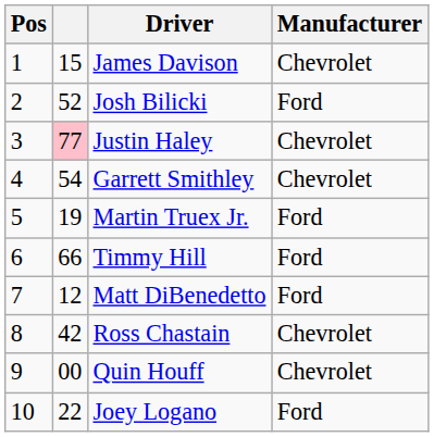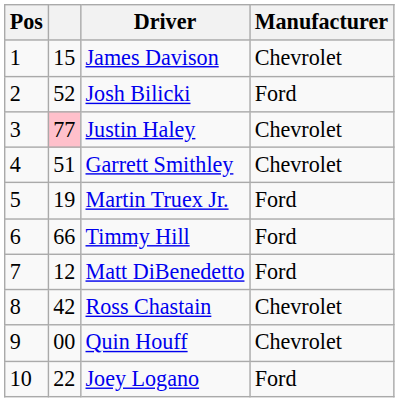 <table class="wikitable" style="font-size:98%">
 <tr>
 <th>Pos</th>
 <th></th>
 <th>Driver</th>
 <th>Manufacturer</th>
 </tr>
 <tr>
 <td>1</td>
 <td>15</td>
 <td><a href='#'>James Davison</a></td>
 <td>Chevrolet</td>
 </tr>
 <tr>
 <td>2</td>
 <td>52</td>
 <td><a href='#'>Josh Bilicki</a></td>
 <td>Ford</td>
 </tr>
 <tr>
 <td>3</td>
 <td style="background: pink;">77</td>
 <td><a href='#'>Justin Haley</a></td>
 <td>Chevrolet</td>
 </tr>
 <tr>
 <td>4</td>
-<td>54</td>
+<td>51</td>
 <td><a href='#'>Garrett Smithley</a></td>
 <td>Chevrolet</td>
 </tr>
 <tr>
 <td>5</td>
 <td>19</td>
 <td><a href='#'>Martin Truex Jr.</a></td>
 <td>Ford</td>
 </tr>
 <tr>
 <td>6</td>
 <td>66</td>
 <td><a href='#'>Timmy Hill</a></td>
 <td>Ford</td>
 </tr>
 <tr>
 <td>7</td>
 <td>12</td>
 <td><a href='#'>Matt DiBenedetto</a></td>
 <td>Ford</td>
 </tr>
 <tr>
 <td>8</td>
 <td>42</td>
 <td><a href='#'>Ross Chastain</a></td>
 <td>Chevrolet</td>
 </tr>
 <tr>
 <td>9</td>
 <td>00</td>
 <td><a href='#'>Quin Houff</a></td>
 <td>Chevrolet</td>
 </tr>
 <tr>
 <td>10</td>
 <td>22</td>
 <td><a href='#'>Joey Logano</a></td>
 <td>Ford</td>
 </tr>
 </table>
